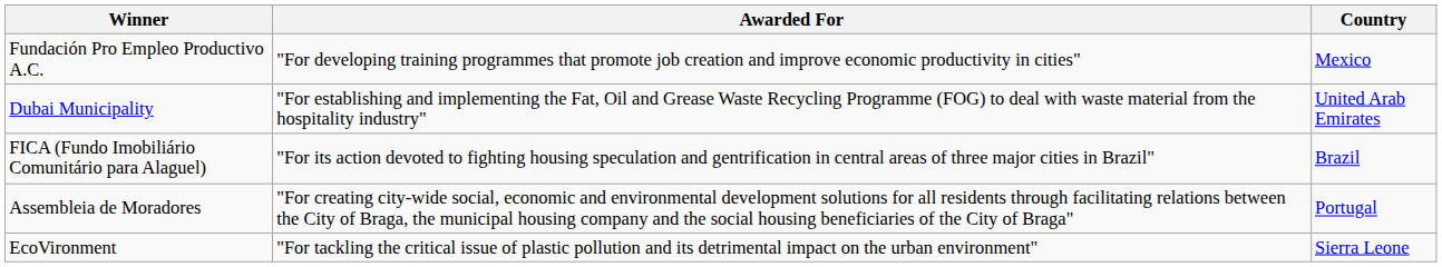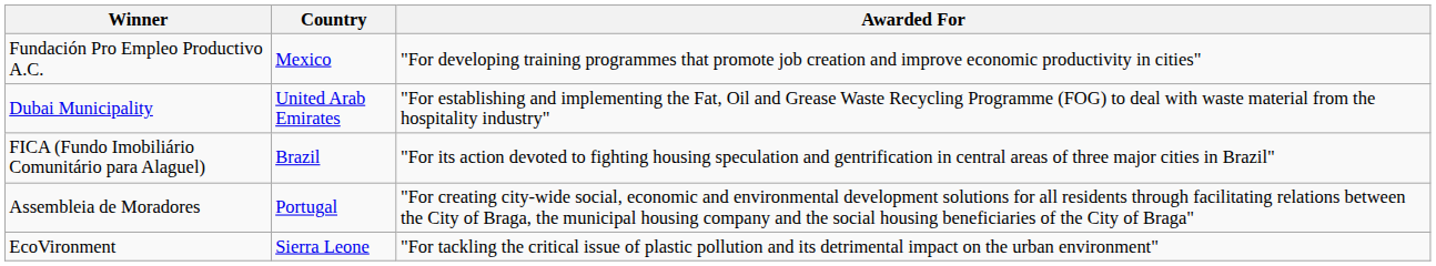 <table class="wikitable">
 <tr>
 <th>Winner</th>
+<th>Country</th>
 <th>Awarded For</th>
-<th>Country</th>
 </tr>
 <tr>
 <td>Fundación Pro Empleo Productivo A.C.</td>
+<td><a href='#'>Mexico</a></td>
 <td>"For developing training programmes that promote job creation and improve economic productivity in cities"</td>
-<td><a href='#'>Mexico</a></td>
 </tr>
 <tr>
 <td><a href='#'>Dubai Municipality</a></td>
+<td><a href='#'>United Arab Emirates</a></td>
 <td>"For establishing and implementing the Fat, Oil and Grease Waste Recycling Programme (FOG) to deal with waste material from the hospitality industry"</td>
-<td><a href='#'>United Arab Emirates</a></td>
 </tr>
 <tr>
 <td>FICA (Fundo Imobiliário Comunitário para Alaguel)</td>
+<td><a href='#'>Brazil</a></td>
 <td>"For its action devoted to fighting housing speculation and gentrification in central areas of three major cities in Brazil"</td>
-<td><a href='#'>Brazil</a></td>
 </tr>
 <tr>
 <td>Assembleia de Moradores</td>
+<td><a href='#'>Portugal</a></td>
 <td>"For creating city-wide social, economic and environmental development solutions for all residents through facilitating relations between the City of Braga, the municipal housing company and the social housing beneficiaries of the City of Braga"</td>
-<td><a href='#'>Portugal</a></td>
 </tr>
 <tr>
 <td>EcoVironment</td>
+<td><a href='#'>Sierra Leone</a></td>
 <td>"For tackling the critical issue of plastic pollution and its detrimental impact on the urban environment"</td>
-<td><a href='#'>Sierra Leone</a></td>
 </tr>
 </table>
